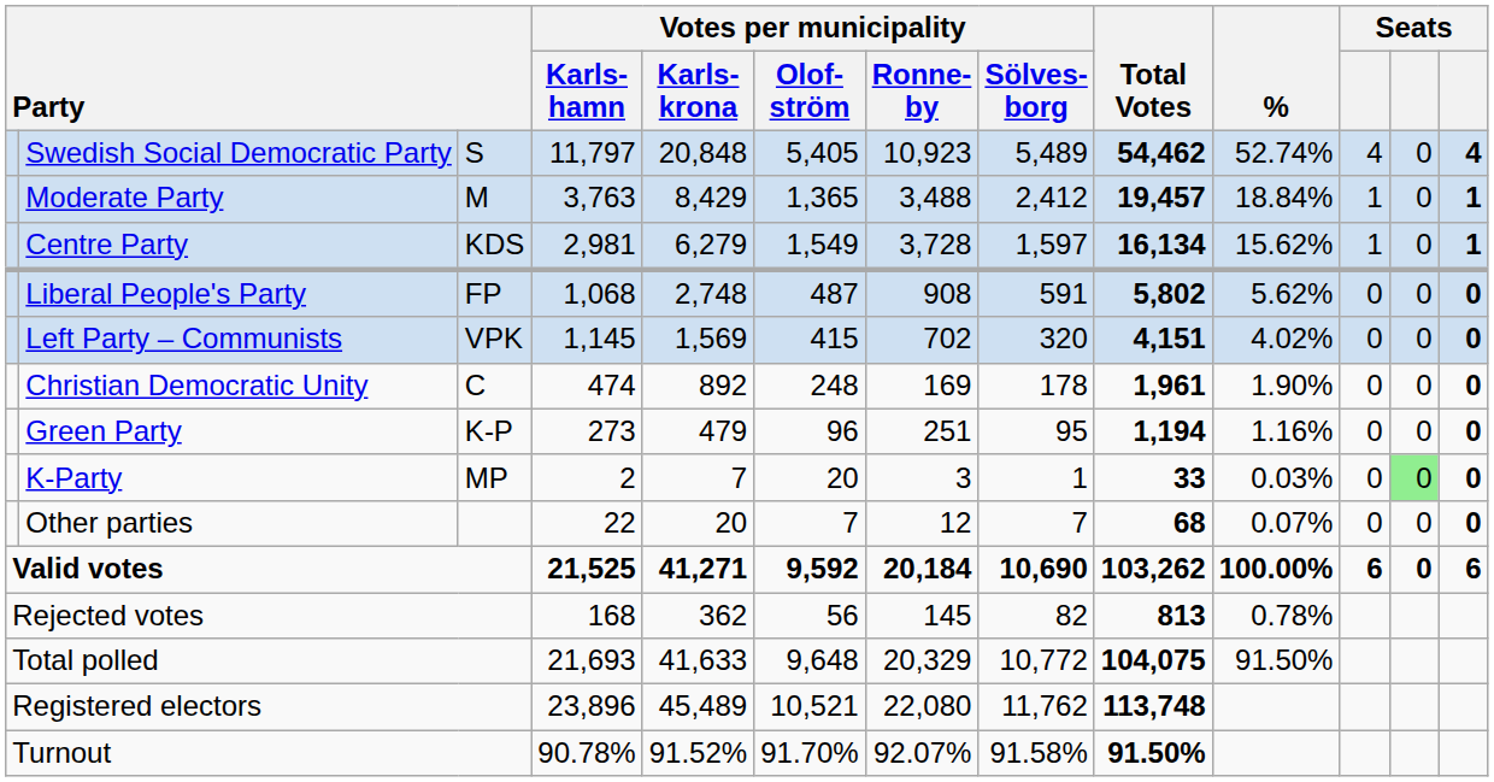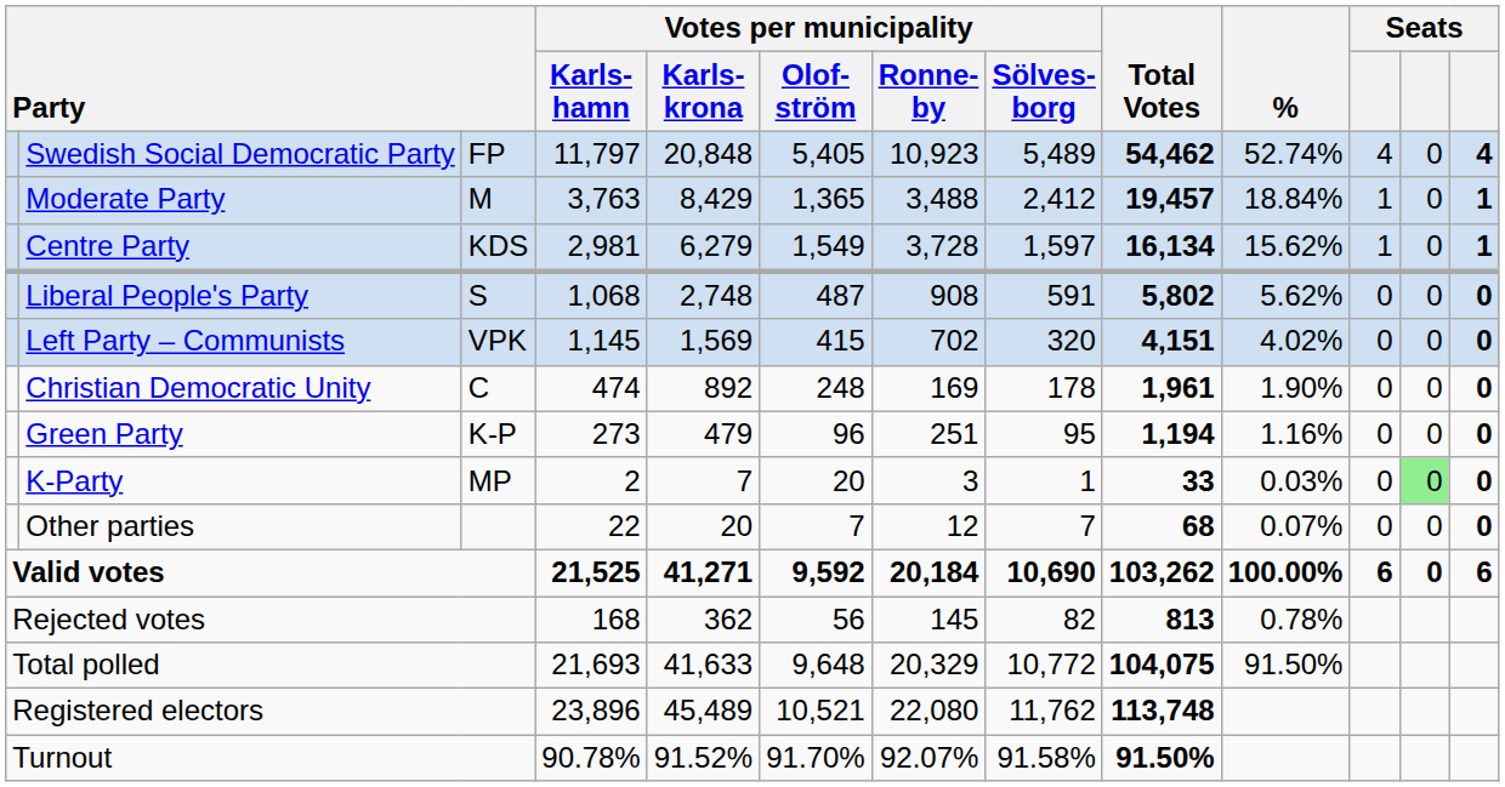 <table class="wikitable" border="1" style="text-align:right;">
 <tr>
 <th style="text-align:left;" valign=bottom rowspan=2 colspan=3>Party</th>
 <th colspan=5>Votes per municipality</th>
 <th align=center valign=bottom rowspan=2 width="50">Total Votes</th>
 <th align=center valign=bottom rowspan=2 width="50">%</th>
 <th colspan=3>Seats</th>
 </tr>
 <tr>
 <th align=center valign=bottom width="50"><a href='#'>Karls- hamn</a></th>
 <th align=center valign=bottom width="50"><a href='#'>Karls- krona</a></th>
 <th align=center valign=bottom width="50"><a href='#'>Olof- ström</a></th>
 <th align=center valign=bottom width="50"><a href='#'>Ronne- by</a></th>
 <th align=center valign=bottom width="50"><a href='#'>Sölves- borg</a></th>
 <th align=center valign=bottom width="20"><small></small></th>
 <th align=center valign=bottom width="20"><small><a href='#'></a></small></th>
 <th align=center valign=bottom width="20"><small></small></th>
 </tr>
 <tr style="background:#CEE0F2;">
 <td></td>
 <td align=left style="white-space: nowrap;"><a href='#'>Swedish Social Democratic Party</a></td>
-<td align=left>S</td>
+<td align=left>FP</td>
 <td>11,797</td>
 <td>20,848</td>
 <td>5,405</td>
 <td>10,923</td>
 <td>5,489</td>
 <td><strong>54,462</strong></td>
 <td>52.74%</td>
 <td>4</td>
 <td>0</td>
 <td><strong>4</strong></td>
 </tr>
 <tr style="background:#CEE0F2;">
 <td></td>
 <td align=left><a href='#'>Moderate Party</a></td>
 <td align=left>M</td>
 <td>3,763</td>
 <td>8,429</td>
 <td>1,365</td>
 <td>3,488</td>
 <td>2,412</td>
 <td><strong>19,457</strong></td>
 <td>18.84%</td>
 <td>1</td>
 <td>0</td>
 <td><strong>1</strong></td>
 </tr>
 <tr style="background:#CEE0F2;">
 <td></td>
 <td align=left><a href='#'>Centre Party</a></td>
 <td align=left>KDS</td>
 <td>2,981</td>
 <td>6,279</td>
 <td>1,549</td>
 <td>3,728</td>
 <td>1,597</td>
 <td><strong>16,134</strong></td>
 <td>15.62%</td>
 <td>1</td>
 <td>0</td>
 <td><strong>1</strong></td>
 </tr>
 <tr style="background:#CEE0F2; border-top:3px solid darkgray;">
 <td></td>
 <td align=left><a href='#'>Liberal People's Party</a></td>
-<td align=left>FP</td>
+<td align=left>S</td>
 <td>1,068</td>
 <td>2,748</td>
 <td>487</td>
 <td>908</td>
 <td>591</td>
 <td><strong>5,802</strong></td>
 <td>5.62%</td>
 <td>0</td>
 <td>0</td>
 <td><strong>0</strong></td>
 </tr>
 <tr style="background:#CEE0F2;">
 <td></td>
 <td align=left><a href='#'>Left Party – Communists</a></td>
 <td align=left>VPK</td>
 <td>1,145</td>
 <td>1,569</td>
 <td>415</td>
 <td>702</td>
 <td>320</td>
 <td><strong>4,151</strong></td>
 <td>4.02%</td>
 <td>0</td>
 <td>0</td>
 <td><strong>0</strong></td>
 </tr>
 <tr>
 <td></td>
 <td align=left><a href='#'>Christian Democratic Unity</a></td>
 <td align=left>C</td>
 <td>474</td>
 <td>892</td>
 <td>248</td>
 <td>169</td>
 <td>178</td>
 <td><strong>1,961</strong></td>
 <td>1.90%</td>
 <td>0</td>
 <td>0</td>
 <td><strong>0</strong></td>
 </tr>
 <tr>
 <td></td>
 <td align=left><a href='#'>Green Party</a></td>
 <td align=left>K-P</td>
 <td>273</td>
 <td>479</td>
 <td>96</td>
 <td>251</td>
 <td>95</td>
 <td><strong>1,194</strong></td>
 <td>1.16%</td>
 <td>0</td>
 <td>0</td>
 <td><strong>0</strong></td>
 </tr>
 <tr>
 <td></td>
 <td align=left><a href='#'>K-Party</a></td>
 <td align=left>MP</td>
 <td>2</td>
 <td>7</td>
 <td>20</td>
 <td>3</td>
 <td>1</td>
 <td><strong>33</strong></td>
 <td>0.03%</td>
 <td>0</td>
 <td style="background: lightgreen;">0</td>
 <td><strong>0</strong></td>
 </tr>
 <tr>
 <td></td>
 <td align=left>Other parties</td>
 <td></td>
 <td>22</td>
 <td>20</td>
 <td>7</td>
 <td>12</td>
 <td>7</td>
 <td><strong>68</strong></td>
 <td>0.07%</td>
 <td>0</td>
 <td>0</td>
 <td><strong>0</strong></td>
 </tr>
 <tr style="font-weight:bold">
 <td align=left colspan=3>Valid votes</td>
 <td>21,525</td>
 <td>41,271</td>
 <td>9,592</td>
 <td>20,184</td>
 <td>10,690</td>
 <td>103,262</td>
 <td>100.00%</td>
 <td>6</td>
 <td>0</td>
 <td>6</td>
 </tr>
 <tr>
 <td align=left colspan=3>Rejected votes</td>
 <td>168</td>
 <td>362</td>
 <td>56</td>
 <td>145</td>
 <td>82</td>
 <td><strong>813</strong></td>
 <td>0.78%</td>
 <td></td>
 <td></td>
 <td></td>
 </tr>
 <tr>
 <td align=left colspan=3>Total polled</td>
 <td>21,693</td>
 <td>41,633</td>
 <td>9,648</td>
 <td>20,329</td>
 <td>10,772</td>
 <td><strong>104,075</strong></td>
 <td>91.50%</td>
 <td></td>
 <td></td>
 <td></td>
 </tr>
 <tr>
 <td align=left colspan=3>Registered electors</td>
 <td>23,896</td>
 <td>45,489</td>
 <td>10,521</td>
 <td>22,080</td>
 <td>11,762</td>
 <td><strong>113,748</strong></td>
 <td></td>
 <td></td>
 <td></td>
 <td></td>
 </tr>
 <tr>
 <td align=left colspan=3>Turnout</td>
 <td>90.78%</td>
 <td>91.52%</td>
 <td>91.70%</td>
 <td>92.07%</td>
 <td>91.58%</td>
 <td><strong>91.50%</strong></td>
 <td></td>
 <td></td>
 <td></td>
 <td></td>
 </tr>
 </table>
